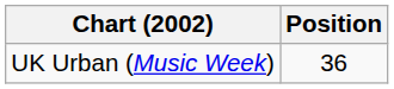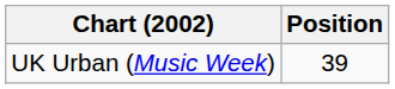 <table class="wikitable plainrowheaders" style="text-align:center">
 <tr>
 <th scope="col">Chart (2002)</th>
 <th scope="col">Position</th>
 </tr>
 <tr>
 <td>UK Urban (<em><a href='#'>Music Week</a></em>)</td>
-<td>36</td>
+<td>39</td>
 </tr>
 </table>
